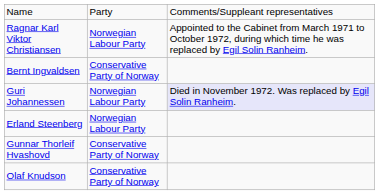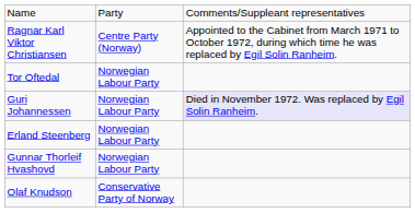 <table class="wikitable">
 <tr>
 <td>Name</td>
 <td>Party</td>
 <td>Comments/Suppleant representatives</td>
 </tr>
 <tr>
 <td><a href='#'>Ragnar Karl Viktor Christiansen</a></td>
-<td><a href='#'>Norwegian Labour Party</a></td>
+<td><a href='#'>Centre Party (Norway)</a></td>
 <td>Appointed to the Cabinet from March 1971 to October 1972, during which time he was replaced by <a href='#'>Egil Solin Ranheim</a>.</td>
 </tr>
 <tr>
-<td><a href='#'>Bernt Ingvaldsen</a></td>
-<td><a href='#'>Conservative Party of Norway</a></td>
+<td><a href='#'>Tor Oftedal</a></td>
+<td><a href='#'>Norwegian Labour Party</a></td>
 <td></td>
 </tr>
 <tr>
 <td><a href='#'>Guri Johannessen</a></td>
 <td><a href='#'>Norwegian Labour Party</a></td>
 <td style="background: lavender;">Died in November 1972. Was replaced by <a href='#'>Egil Solin Ranheim</a>.</td>
 </tr>
 <tr>
 <td><a href='#'>Erland Steenberg</a></td>
 <td><a href='#'>Norwegian Labour Party</a></td>
 <td></td>
 </tr>
 <tr>
 <td><a href='#'>Gunnar Thorleif Hvashovd</a></td>
-<td><a href='#'>Conservative Party of Norway</a></td>
+<td><a href='#'>Norwegian Labour Party</a></td>
 <td></td>
 </tr>
 <tr>
 <td><a href='#'>Olaf Knudson</a></td>
 <td><a href='#'>Conservative Party of Norway</a></td>
 <td></td>
 </tr>
 </table>
